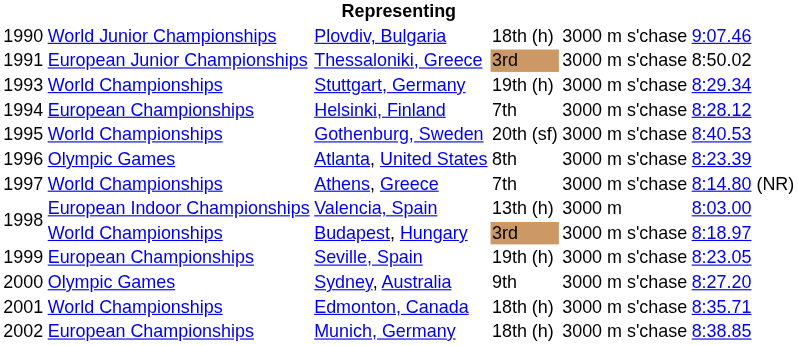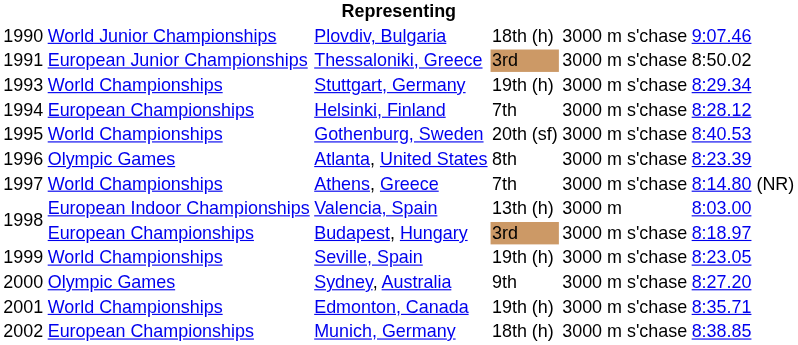 <table>
 <tr>
 <th colspan="6">Representing </th>
 </tr>
 <tr>
 <td>1990</td>
 <td><a href='#'>World Junior Championships</a></td>
 <td><a href='#'>Plovdiv, Bulgaria</a></td>
 <td>18th (h)</td>
 <td>3000 m s'chase</td>
 <td><a href='#'>9:07.46</a></td>
 </tr>
 <tr>
 <td>1991</td>
 <td><a href='#'>European Junior Championships</a></td>
 <td><a href='#'>Thessaloniki, Greece</a></td>
 <td bgcolor=cc9966>3rd</td>
 <td>3000 m s'chase</td>
 <td>8:50.02</td>
 </tr>
 <tr>
 <td>1993</td>
 <td><a href='#'>World Championships</a></td>
 <td><a href='#'>Stuttgart, Germany</a></td>
 <td>19th (h)</td>
 <td>3000 m s'chase</td>
 <td><a href='#'>8:29.34</a></td>
 </tr>
 <tr>
 <td>1994</td>
 <td><a href='#'>European Championships</a></td>
 <td><a href='#'>Helsinki, Finland</a></td>
 <td>7th</td>
 <td>3000 m s'chase</td>
 <td><a href='#'>8:28.12</a></td>
 </tr>
 <tr>
 <td>1995</td>
 <td><a href='#'>World Championships</a></td>
 <td><a href='#'>Gothenburg, Sweden</a></td>
 <td>20th (sf)</td>
 <td>3000 m s'chase</td>
 <td><a href='#'>8:40.53</a></td>
 </tr>
 <tr>
 <td>1996</td>
 <td><a href='#'>Olympic Games</a></td>
 <td><a href='#'>Atlanta</a>, <a href='#'>United States</a></td>
 <td>8th</td>
 <td>3000 m s'chase</td>
 <td><a href='#'>8:23.39</a></td>
 </tr>
 <tr>
 <td>1997</td>
 <td><a href='#'>World Championships</a></td>
 <td><a href='#'>Athens</a>, <a href='#'>Greece</a></td>
 <td>7th</td>
 <td>3000 m s'chase</td>
 <td><a href='#'>8:14.80</a> (NR)</td>
 </tr>
 <tr>
 <td rowspan=2>1998</td>
 <td><a href='#'>European Indoor Championships</a></td>
 <td><a href='#'>Valencia, Spain</a></td>
 <td>13th (h)</td>
 <td>3000 m</td>
 <td><a href='#'>8:03.00</a></td>
 </tr>
 <tr>
-<td><a href='#'>World Championships</a></td>
+<td><a href='#'>European Championships</a></td>
 <td><a href='#'>Budapest</a>, <a href='#'>Hungary</a></td>
 <td bgcolor="cc9966">3rd</td>
 <td>3000 m s'chase</td>
 <td><a href='#'>8:18.97</a></td>
 </tr>
 <tr>
 <td>1999</td>
-<td><a href='#'>European Championships</a></td>
+<td><a href='#'>World Championships</a></td>
 <td><a href='#'>Seville, Spain</a></td>
 <td>19th (h)</td>
 <td>3000 m s'chase</td>
 <td><a href='#'>8:23.05</a></td>
 </tr>
 <tr>
 <td>2000</td>
 <td><a href='#'>Olympic Games</a></td>
 <td><a href='#'>Sydney</a>, <a href='#'>Australia</a></td>
 <td>9th</td>
 <td>3000 m s'chase</td>
 <td><a href='#'>8:27.20</a></td>
 </tr>
 <tr>
 <td>2001</td>
 <td><a href='#'>World Championships</a></td>
 <td><a href='#'>Edmonton, Canada</a></td>
-<td>18th (h)</td>
+<td>19th (h)</td>
 <td>3000 m s'chase</td>
 <td><a href='#'>8:35.71</a></td>
 </tr>
 <tr>
 <td>2002</td>
 <td><a href='#'>European Championships</a></td>
 <td><a href='#'>Munich, Germany</a></td>
 <td>18th (h)</td>
 <td>3000 m s'chase</td>
 <td><a href='#'>8:38.85</a></td>
 </tr>
 </table>
